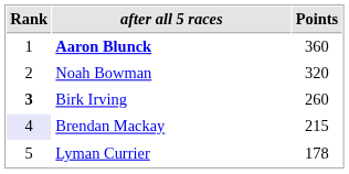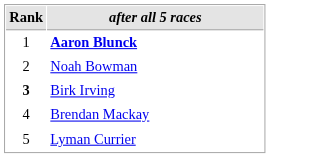 <table cellspacing="1" cellpadding="3" style="border:1px solid #aaa; font-size:86%;">
 <tr style="background:#e4e4e4;">
 <th style="border-bottom:1px solid #aaa; width:10px;">Rank</th>
 <th style="border-bottom:1px solid #aaa; width:200px;"><em>after all 5 races</em></th>
-<th style="border-bottom:1px solid #aaa; width:20px;">Points</th>
 </tr>
 <tr>
 <td align=center>1</td>
 <td><strong> <a href='#'>Aaron Blunck</a></strong></td>
-<td align=center>360</td>
 </tr>
 <tr>
 <td align=center>2</td>
 <td> <a href='#'>Noah Bowman</a></td>
-<td align=center>320</td>
 </tr>
 <tr>
 <td align=center><strong>3</strong></td>
 <td> <a href='#'>Birk Irving</a></td>
-<td align=center>260</td>
 </tr>
 <tr>
-<td align=center style="background: lavender;">4</td>
+<td align=center>4</td>
 <td> <a href='#'>Brendan Mackay</a></td>
-<td align=center>215</td>
 </tr>
 <tr>
 <td align=center>5</td>
 <td> <a href='#'>Lyman Currier</a></td>
-<td align=center>178</td>
 </tr>
 </table>
